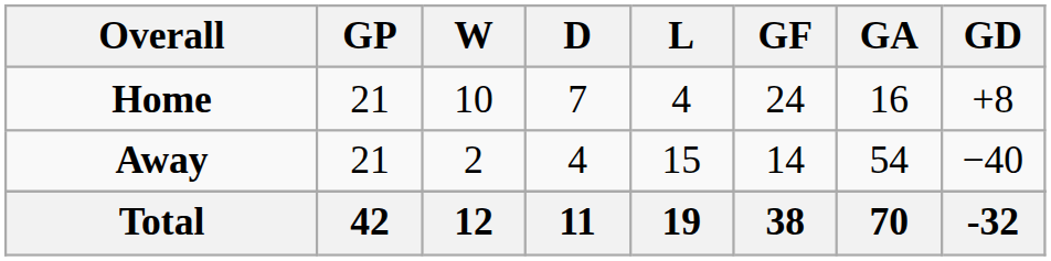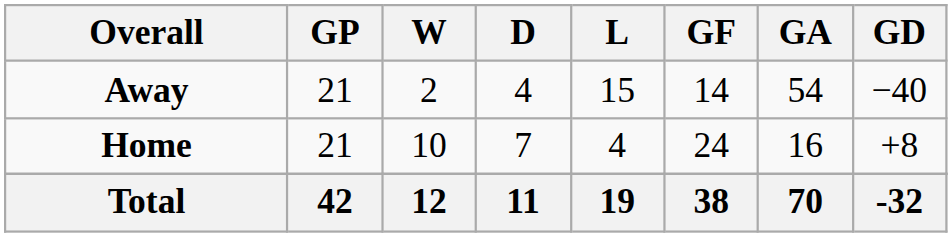 <table class="wikitable" style="text-align: center;">
 <tr>
 <th style="width:120px;">Overall</th>
 <th style="width:35px;">GP</th>
 <th style="width:35px;">W</th>
 <th style="width:35px;">D</th>
 <th style="width:35px;">L</th>
 <th style="width:35px;">GF</th>
 <th style="width:35px;">GA</th>
 <th style="width:35px;">GD</th>
 </tr>
 <tr>
+<td><strong>Away</strong></td>
+<td>21</td>
+<td>2</td>
+<td>4</td>
+<td>15</td>
+<td>14</td>
+<td>54</td>
+<td>−40</td>
+</tr>
+<tr>
 <td><strong>Home</strong></td>
 <td>21</td>
 <td>10</td>
 <td>7</td>
 <td>4</td>
 <td>24</td>
 <td>16</td>
 <td>+8</td>
-</tr>
-<tr>
-<td><strong>Away</strong></td>
-<td>21</td>
-<td>2</td>
-<td>4</td>
-<td>15</td>
-<td>14</td>
-<td>54</td>
-<td>−40</td>
 </tr>
 <tr style="background:#eee;">
 </tr>
 <tr>
 <th>Total</th>
 <th>42</th>
 <th>12</th>
 <th>11</th>
 <th>19</th>
 <th>38</th>
 <th>70</th>
 <th>-32</th>
 </tr>
 </table>
